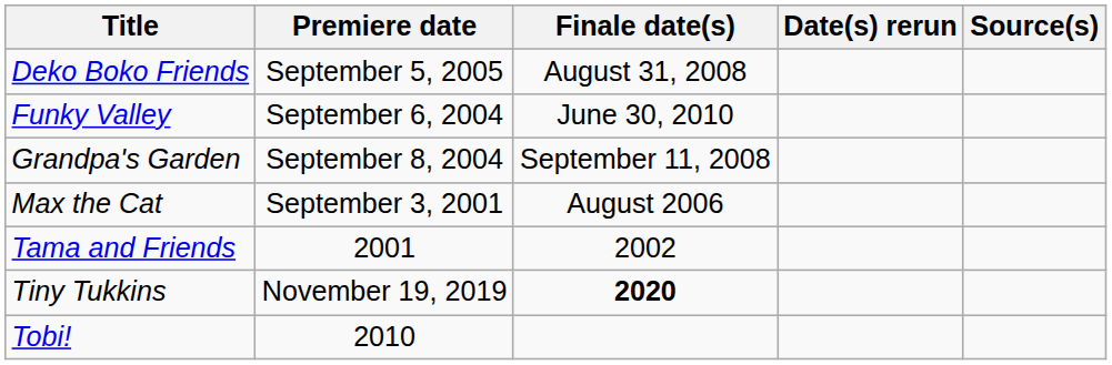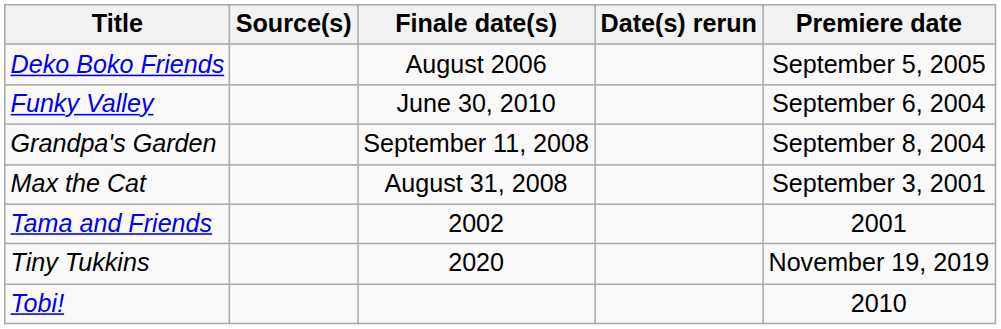 <table class="wikitable plainrowheaders sortable" style="text-align:center;">
 <tr>
 <th scope="col">Title</th>
-<th scope="col">Premiere date</th>
+<th class="unsortable">Source(s)</th>
 <th scope="col">Finale date(s)</th>
 <th scope="col">Date(s) rerun</th>
-<th class="unsortable">Source(s)</th>
+<th scope="col">Premiere date</th>
 </tr>
 <tr>
 <td scope="row" style="text-align:left;"><em><a href='#'>Deko Boko Friends</a></em></td>
+<td></td>
+<td>August 2006</td>
+<td></td>
 <td>September 5, 2005</td>
-<td>August 31, 2008</td>
-<td></td>
-<td></td>
 </tr>
 <tr>
 <td scope="row" style="text-align:left;"><em><a href='#'>Funky Valley</a></em></td>
-<td>September 6, 2004</td>
+<td></td>
 <td>June 30, 2010</td>
 <td></td>
-<td></td>
+<td>September 6, 2004</td>
 </tr>
 <tr>
 <td scope="row" style="text-align:left;"><em>Grandpa's Garden</em></td>
-<td>September 8, 2004</td>
+<td></td>
 <td>September 11, 2008</td>
 <td></td>
-<td></td>
+<td>September 8, 2004</td>
 </tr>
 <tr>
 <td scope="row" style="text-align:left;"><em>Max the Cat</em></td>
+<td></td>
+<td>August 31, 2008</td>
+<td></td>
 <td>September 3, 2001</td>
-<td>August 2006</td>
-<td></td>
-<td></td>
 </tr>
 <tr>
 <td scope="row" style="text-align:left;"><em><a href='#'>Tama and Friends</a></em></td>
-<td>2001</td>
+<td></td>
 <td>2002</td>
 <td></td>
-<td></td>
+<td>2001</td>
 </tr>
 <tr>
 <td scope="row" style="text-align:left;"><em>Tiny Tukkins</em></td>
+<td></td>
+<td>2020</td>
+<td></td>
 <td>November 19, 2019</td>
-<td><strong>2020</strong></td>
-<td></td>
-<td></td>
 </tr>
 <tr>
 <td scope="row" style="text-align:left;"><em><a href='#'>Tobi!</a></em></td>
-<td>2010</td>
 <td></td>
 <td></td>
 <td></td>
+<td>2010</td>
 </tr>
 </table>
